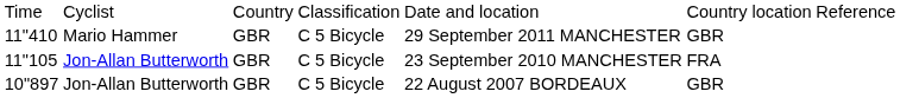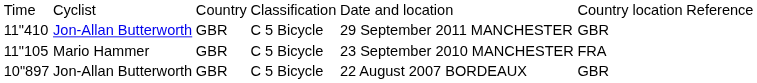 <table>
 <tr>
 <td>Time</td>
 <td>Cyclist</td>
 <td>Country</td>
 <td>Classification</td>
 <td>Date and location</td>
 <td>Country location</td>
 <td>Reference</td>
 </tr>
 <tr>
 <td>11"410</td>
-<td>Mario Hammer</td>
+<td><a href='#'>Jon-Allan Butterworth</a></td>
 <td>GBR</td>
 <td>C 5 Bicycle</td>
 <td>29 September 2011 MANCHESTER</td>
 <td>GBR</td>
 <td></td>
 </tr>
 <tr>
 <td>11"105</td>
-<td><a href='#'>Jon-Allan Butterworth</a></td>
+<td>Mario Hammer</td>
 <td>GBR</td>
 <td>C 5 Bicycle</td>
 <td>23 September 2010 MANCHESTER</td>
 <td>FRA</td>
 <td></td>
 </tr>
 <tr>
 <td>10"897</td>
 <td>Jon-Allan Butterworth</td>
 <td>GBR</td>
 <td>C 5 Bicycle</td>
 <td>22 August 2007 BORDEAUX</td>
 <td>GBR</td>
 <td></td>
 </tr>
 </table>
